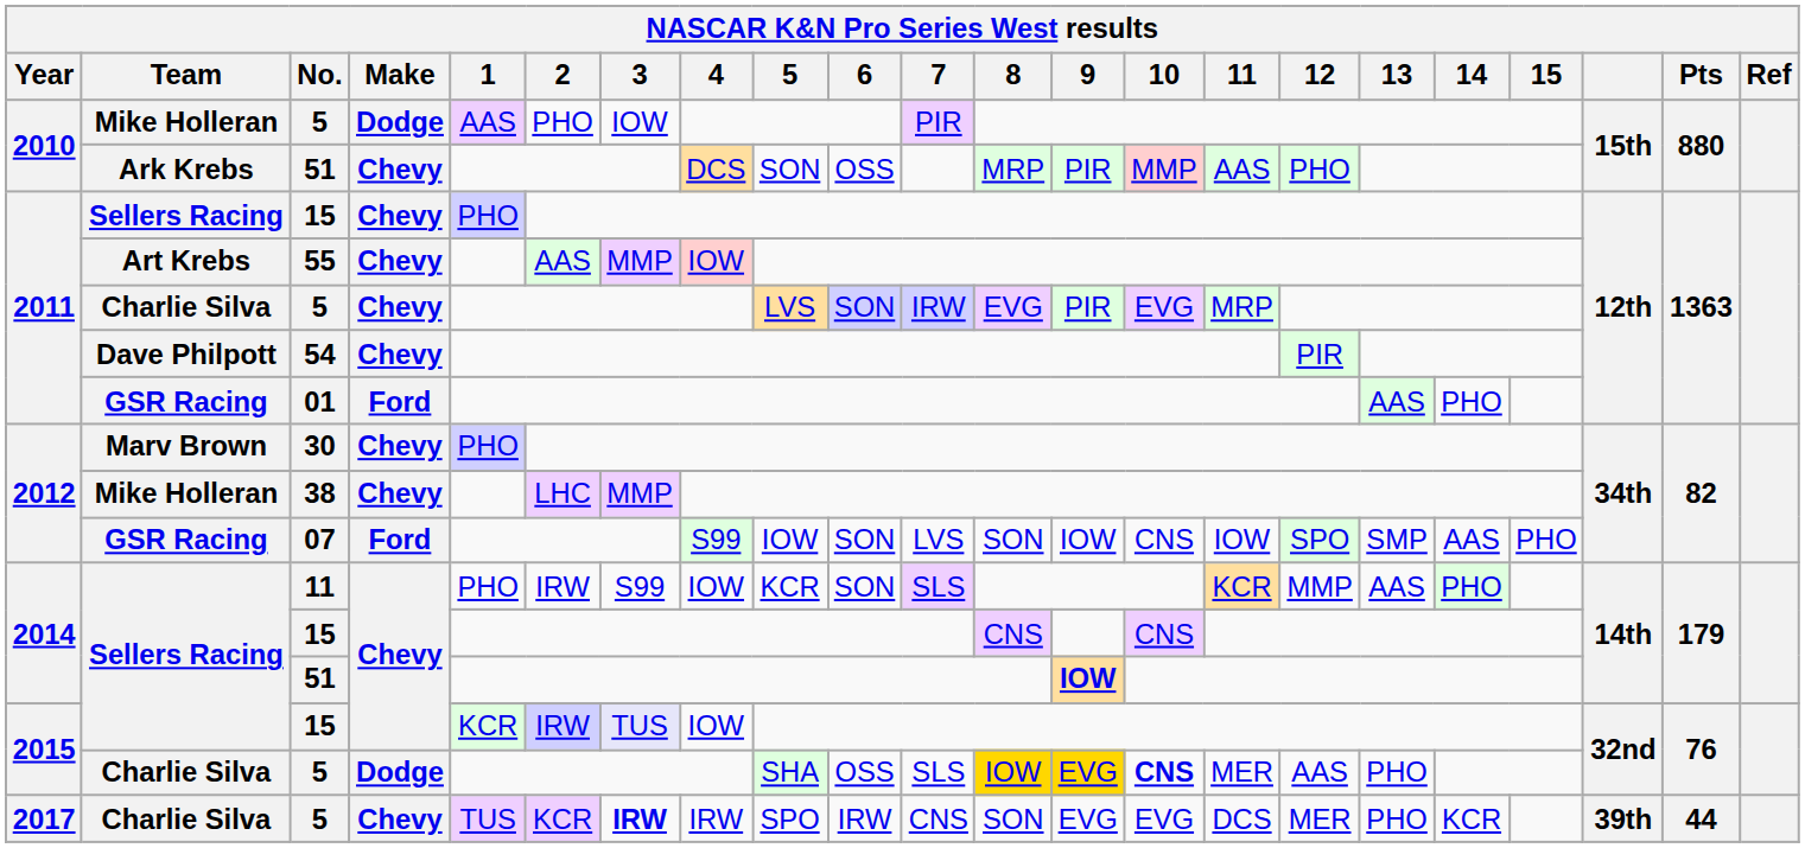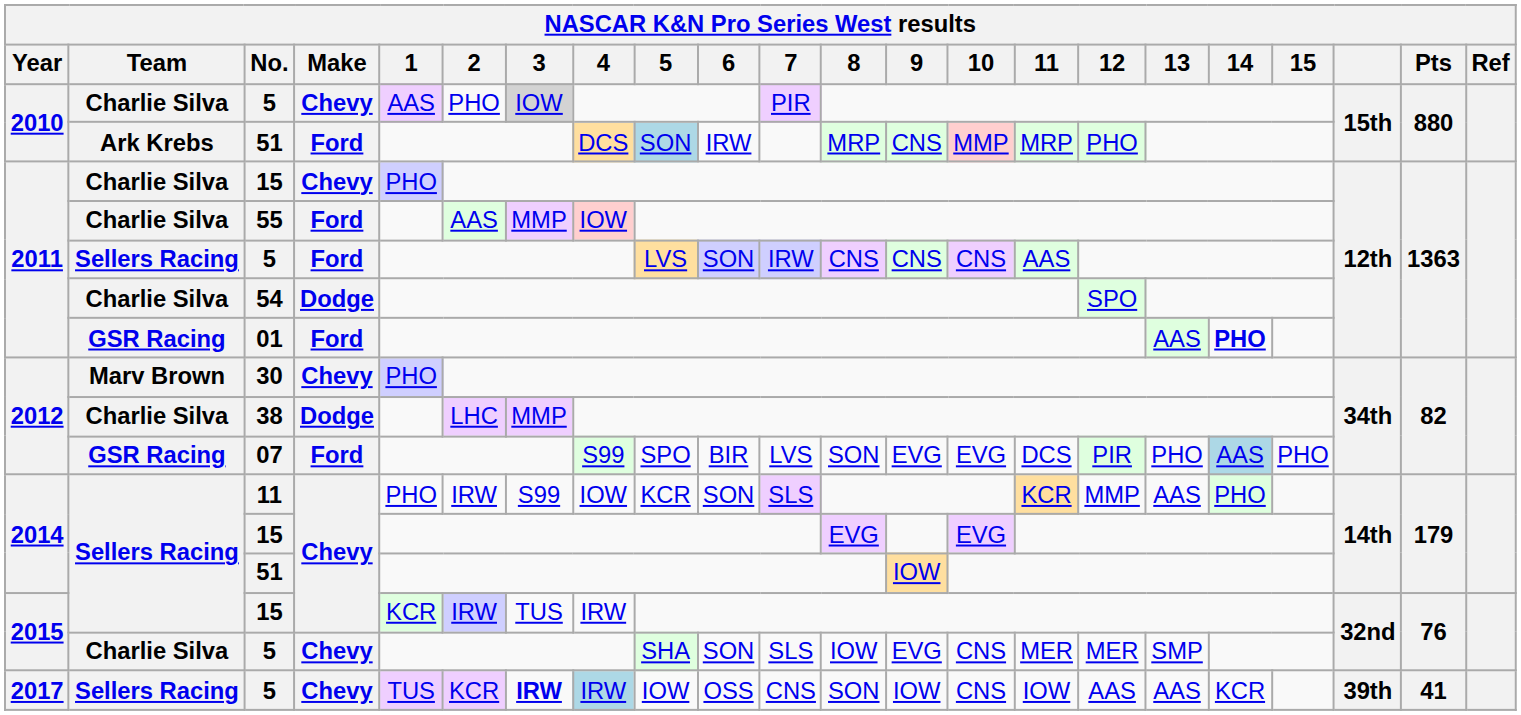 <table class="wikitable" style="text-align:center; font-size:75%">
 <tr>
 <th colspan=23><a href='#'>NASCAR K&N Pro Series West</a> results</th>
 </tr>
 <tr>
 <th>Year</th>
 <th>Team</th>
 <th>No.</th>
 <th>Make</th>
 <th>1</th>
 <th>2</th>
 <th>3</th>
 <th>4</th>
 <th>5</th>
 <th>6</th>
 <th>7</th>
 <th>8</th>
 <th>9</th>
 <th>10</th>
 <th>11</th>
 <th>12</th>
 <th>13</th>
 <th>14</th>
 <th>15</th>
 <th></th>
 <th>Pts</th>
 <th>Ref</th>
 </tr>
 <tr>
 <th rowspan=2><a href='#'>2010</a></th>
-<th>Mike Holleran</th>
+<th>Charlie Silva</th>
 <th>5</th>
-<th><a href='#'>Dodge</a></th>
+<th><a href='#'>Chevy</a></th>
 <td style="background:#EFCFFF;"><a href='#'>AAS</a><br></td>
 <td><a href='#'>PHO</a></td>
-<td><a href='#'>IOW</a></td>
+<td style="background: lightgrey;"><a href='#'>IOW</a></td>
 <td colspan=3></td>
 <td style="background:#EFCFFF;"><a href='#'>PIR</a><br></td>
 <td colspan=8></td>
 <th rowspan=2>15th</th>
 <th rowspan=2>880</th>
 <th rowspan=2></th>
 </tr>
 <tr>
 <th>Ark Krebs</th>
 <th>51</th>
-<th><a href='#'>Chevy</a></th>
+<th><a href='#'>Ford</a></th>
 <td colspan=3></td>
 <td style="background:#FFDF9F;"><a href='#'>DCS</a><br></td>
-<td><a href='#'>SON</a></td>
-<td><a href='#'>OSS</a></td>
+<td style="background: lightblue;"><a href='#'>SON</a></td>
+<td><a href='#'>IRW</a></td>
 <td></td>
 <td style="background:#DFFFDF;"><a href='#'>MRP</a><br></td>
-<td style="background:#DFFFDF;"><a href='#'>PIR</a><br></td>
+<td style="background:#DFFFDF;"><a href='#'>CNS</a><br></td>
 <td style="background:#FFCFCF;"><a href='#'>MMP</a><br></td>
-<td style="background:#DFFFDF;"><a href='#'>AAS</a><br></td>
+<td style="background:#DFFFDF;"><a href='#'>MRP</a><br></td>
 <td style="background:#DFFFDF;"><a href='#'>PHO</a><br></td>
 <td colspan=3></td>
 </tr>
 <tr>
 <th rowspan=5><a href='#'>2011</a></th>
-<th><a href='#'>Sellers Racing</a></th>
+<th>Charlie Silva</th>
 <th>15</th>
 <th><a href='#'>Chevy</a></th>
 <td style="background:#CFCFFF;"><a href='#'>PHO</a><br></td>
 <td colspan=14></td>
 <th rowspan=5>12th</th>
 <th rowspan=5>1363</th>
 <th rowspan=5></th>
 </tr>
 <tr>
-<th>Art Krebs</th>
+<th>Charlie Silva</th>
 <th>55</th>
-<th><a href='#'>Chevy</a></th>
+<th><a href='#'>Ford</a></th>
 <td></td>
 <td style="background:#DFFFDF;"><a href='#'>AAS</a><br></td>
 <td style="background:#EFCFFF;"><a href='#'>MMP</a><br></td>
 <td style="background:#FFCFCF;"><a href='#'>IOW</a><br></td>
 <td colspan=11></td>
 </tr>
 <tr>
-<th>Charlie Silva</th>
+<th><a href='#'>Sellers Racing</a></th>
 <th>5</th>
-<th><a href='#'>Chevy</a></th>
+<th><a href='#'>Ford</a></th>
 <td colspan=4></td>
 <td style="background:#FFDF9F;"><a href='#'>LVS</a><br></td>
 <td style="background:#CFCFFF;"><a href='#'>SON</a><br></td>
 <td style="background:#CFCFFF;"><a href='#'>IRW</a><br></td>
-<td style="background:#EFCFFF;"><a href='#'>EVG</a><br></td>
-<td style="background:#DFFFDF;"><a href='#'>PIR</a><br></td>
-<td style="background:#EFCFFF;"><a href='#'>EVG</a><br></td>
-<td style="background:#DFFFDF;"><a href='#'>MRP</a><br></td>
+<td style="background:#EFCFFF;"><a href='#'>CNS</a><br></td>
+<td style="background:#DFFFDF;"><a href='#'>CNS</a><br></td>
+<td style="background:#EFCFFF;"><a href='#'>CNS</a><br></td>
+<td style="background:#DFFFDF;"><a href='#'>AAS</a><br></td>
 <td colspan=4></td>
 </tr>
 <tr>
-<th>Dave Philpott</th>
+<th>Charlie Silva</th>
 <th>54</th>
-<th><a href='#'>Chevy</a></th>
+<th><a href='#'>Dodge</a></th>
 <td colspan=11></td>
-<td style="background:#DFFFDF;"><a href='#'>PIR</a><br></td>
+<td style="background:#DFFFDF;"><a href='#'>SPO</a><br></td>
 <td colspan=3></td>
 </tr>
 <tr>
 <th><a href='#'>GSR Racing</a></th>
 <th>01</th>
 <th><a href='#'>Ford</a></th>
 <td colspan=12></td>
 <td style="background:#DFFFDF;"><a href='#'>AAS</a><br></td>
-<td><a href='#'>PHO</a></td>
+<td><strong><a href='#'>PHO</a></strong></td>
 <td></td>
 </tr>
 <tr>
 <th rowspan=3><a href='#'>2012</a></th>
 <th>Marv Brown</th>
 <th>30</th>
 <th><a href='#'>Chevy</a></th>
 <td style="background:#CFCFFF;"><a href='#'>PHO</a><br></td>
 <td colspan=14></td>
 <th rowspan=3>34th</th>
 <th rowspan=3>82</th>
 <th rowspan=3></th>
 </tr>
 <tr>
-<th>Mike Holleran</th>
+<th>Charlie Silva</th>
 <th>38</th>
-<th><a href='#'>Chevy</a></th>
+<th><a href='#'>Dodge</a></th>
 <td></td>
 <td style="background:#EFCFFF;"><a href='#'>LHC</a><br></td>
 <td style="background:#EFCFFF;"><a href='#'>MMP</a><br></td>
 <td colspan=12></td>
 </tr>
 <tr>
 <th><a href='#'>GSR Racing</a></th>
 <th>07</th>
 <th><a href='#'>Ford</a></th>
 <td colspan=3></td>
 <td style="background:#DFFFDF;"><a href='#'>S99</a><br></td>
-<td><a href='#'>IOW</a></td>
-<td><a href='#'>SON</a></td>
+<td><a href='#'>SPO</a></td>
+<td><a href='#'>BIR</a></td>
 <td><a href='#'>LVS</a></td>
 <td><a href='#'>SON</a></td>
-<td><a href='#'>IOW</a></td>
-<td><a href='#'>CNS</a></td>
-<td><a href='#'>IOW</a></td>
-<td style="background:#DFFFDF;"><a href='#'>SPO</a><br></td>
-<td><a href='#'>SMP</a></td>
-<td><a href='#'>AAS</a></td>
+<td><a href='#'>EVG</a></td>
+<td><a href='#'>EVG</a></td>
+<td><a href='#'>DCS</a></td>
+<td style="background:#DFFFDF;"><a href='#'>PIR</a><br></td>
+<td><a href='#'>PHO</a></td>
+<td style="background: lightblue;"><a href='#'>AAS</a></td>
 <td><a href='#'>PHO</a></td>
 </tr>
 <tr>
 <th rowspan=3><a href='#'>2014</a></th>
 <th rowspan=4><a href='#'>Sellers Racing</a></th>
 <th>11</th>
 <th rowspan=4><a href='#'>Chevy</a></th>
 <td><a href='#'>PHO</a></td>
 <td><a href='#'>IRW</a></td>
 <td><a href='#'>S99</a></td>
 <td><a href='#'>IOW</a></td>
 <td><a href='#'>KCR</a></td>
 <td><a href='#'>SON</a></td>
 <td style="background:#EFCFFF;"><a href='#'>SLS</a><br></td>
 <td colspan=3></td>
 <td style="background:#FFDF9F;"><a href='#'>KCR</a><br></td>
 <td><a href='#'>MMP</a></td>
 <td><a href='#'>AAS</a></td>
 <td style="background:#DFFFDF;"><a href='#'>PHO</a><br></td>
 <td></td>
 <th rowspan=3>14th</th>
 <th rowspan=3>179</th>
 <th rowspan=3></th>
 </tr>
 <tr>
 <th>15</th>
 <td colspan=7></td>
-<td style="background:#EFCFFF;"><a href='#'>CNS</a><br></td>
+<td style="background:#EFCFFF;"><a href='#'>EVG</a><br></td>
 <td></td>
-<td style="background:#EFCFFF;"><a href='#'>CNS</a><br></td>
+<td style="background:#EFCFFF;"><a href='#'>EVG</a><br></td>
 <td colspan=5></td>
 </tr>
 <tr>
 <th>51</th>
 <td colspan=8></td>
-<td style="background:#FFDF9F;"><strong><a href='#'>IOW</a><br></strong></td>
+<td style="background:#FFDF9F;"><a href='#'>IOW</a><br></td>
 <td colspan=6></td>
 </tr>
 <tr>
 <th rowspan=2><a href='#'>2015</a></th>
 <th>15</th>
 <td style="background:#DFFFDF;"><a href='#'>KCR</a><br></td>
 <td style="background:#CFCFFF;"><a href='#'>IRW</a><br></td>
-<td style="background: lavender;"><a href='#'>TUS</a></td>
-<td><a href='#'>IOW</a></td>
+<td><a href='#'>TUS</a></td>
+<td><a href='#'>IRW</a></td>
 <td colspan=11></td>
 <th rowspan=2>32nd</th>
 <th rowspan=2>76</th>
 <th rowspan=2></th>
 </tr>
 <tr>
 <th>Charlie Silva</th>
 <th>5</th>
-<th><a href='#'>Dodge</a></th>
+<th><a href='#'>Chevy</a></th>
 <td colspan=4></td>
 <td style="background:#DFFFDF;"><a href='#'>SHA</a><br></td>
-<td><a href='#'>OSS</a></td>
+<td><a href='#'>SON</a></td>
 <td><a href='#'>SLS</a></td>
-<td style="background: gold;"><a href='#'>IOW</a></td>
-<td style="background: gold;"><a href='#'>EVG</a></td>
-<td><strong><a href='#'>CNS</a></strong></td>
+<td><a href='#'>IOW</a></td>
+<td><a href='#'>EVG</a></td>
+<td><a href='#'>CNS</a></td>
 <td><a href='#'>MER</a></td>
-<td><a href='#'>AAS</a></td>
-<td><a href='#'>PHO</a></td>
+<td><a href='#'>MER</a></td>
+<td><a href='#'>SMP</a></td>
 <td colspan=2></td>
 </tr>
 <tr>
 <th><a href='#'>2017</a></th>
-<th>Charlie Silva</th>
+<th><a href='#'>Sellers Racing</a></th>
 <th>5</th>
 <th><a href='#'>Chevy</a></th>
 <td style="background:#EFCFFF;"><a href='#'>TUS</a><br></td>
 <td style="background:#EFCFFF;"><a href='#'>KCR</a><br></td>
 <td><strong><a href='#'>IRW</a></strong></td>
-<td><a href='#'>IRW</a></td>
-<td><a href='#'>SPO</a></td>
-<td><a href='#'>IRW</a></td>
+<td style="background: lightblue;"><a href='#'>IRW</a></td>
+<td><a href='#'>IOW</a></td>
+<td><a href='#'>OSS</a></td>
 <td><a href='#'>CNS</a></td>
 <td><a href='#'>SON</a></td>
-<td><a href='#'>EVG</a></td>
-<td><a href='#'>EVG</a></td>
-<td><a href='#'>DCS</a></td>
-<td><a href='#'>MER</a></td>
-<td><a href='#'>PHO</a></td>
+<td><a href='#'>IOW</a></td>
+<td><a href='#'>CNS</a></td>
+<td><a href='#'>IOW</a></td>
+<td><a href='#'>AAS</a></td>
+<td><a href='#'>AAS</a></td>
 <td><a href='#'>KCR</a></td>
 <td></td>
 <th>39th</th>
-<th>44</th>
+<th>41</th>
 <th></th>
 </tr>
 </table>
